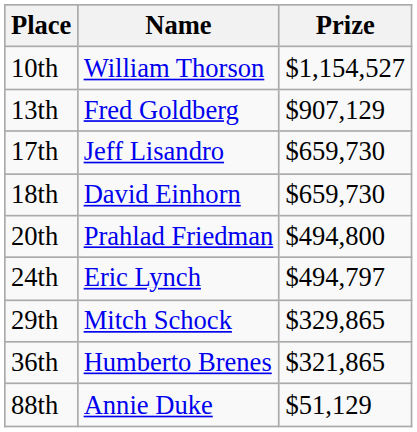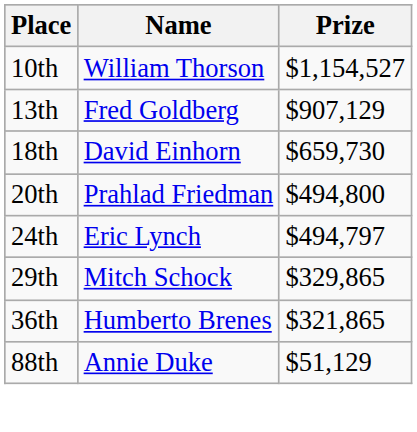 <table class="wikitable">
 <tr>
 <th>Place</th>
 <th>Name</th>
 <th>Prize</th>
 </tr>
 <tr>
 <td>10th</td>
 <td><a href='#'>William Thorson</a></td>
 <td>$1,154,527</td>
 </tr>
 <tr>
 <td>13th</td>
 <td><a href='#'>Fred Goldberg</a></td>
 <td>$907,129</td>
-</tr>
-<tr>
-<td>17th</td>
-<td><a href='#'>Jeff Lisandro</a></td>
-<td>$659,730</td>
 </tr>
 <tr>
 <td>18th</td>
 <td><a href='#'>David Einhorn</a></td>
 <td>$659,730</td>
 </tr>
 <tr>
 <td>20th</td>
 <td><a href='#'>Prahlad Friedman</a></td>
 <td>$494,800</td>
 </tr>
 <tr>
 <td>24th</td>
 <td><a href='#'>Eric Lynch</a></td>
 <td>$494,797</td>
 </tr>
 <tr>
 <td>29th</td>
 <td><a href='#'>Mitch Schock</a></td>
 <td>$329,865</td>
 </tr>
 <tr>
 <td>36th</td>
 <td><a href='#'>Humberto Brenes</a></td>
 <td>$321,865</td>
 </tr>
 <tr>
 <td>88th</td>
 <td><a href='#'>Annie Duke</a></td>
 <td>$51,129</td>
 </tr>
 </table>
